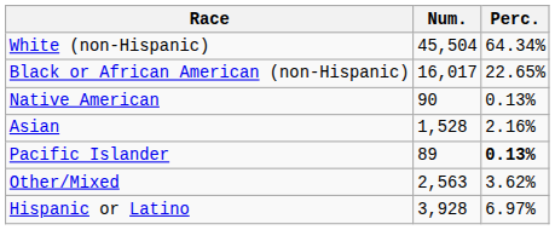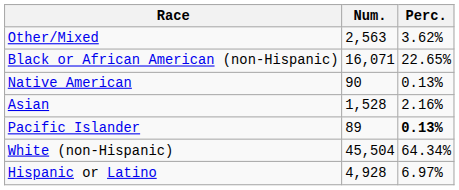 <table class="wikitable">
 <tr>
 <th>Race</th>
 <th>Num.</th>
 <th>Perc.</th>
 </tr>
 <tr>
-<td><a href='#'>White</a> (non-Hispanic)</td>
-<td>45,504</td>
-<td>64.34%</td>
+<td><a href='#'>Other/Mixed</a></td>
+<td>2,563</td>
+<td>3.62%</td>
 </tr>
 <tr>
 <td><a href='#'>Black or African American</a> (non-Hispanic)</td>
-<td>16,017</td>
+<td>16,071</td>
 <td>22.65%</td>
 </tr>
 <tr>
 <td><a href='#'>Native American</a></td>
 <td>90</td>
 <td>0.13%</td>
 </tr>
 <tr>
 <td><a href='#'>Asian</a></td>
 <td>1,528</td>
 <td>2.16%</td>
 </tr>
 <tr>
 <td><a href='#'>Pacific Islander</a></td>
 <td>89</td>
 <td><strong>0.13%</strong></td>
 </tr>
 <tr>
-<td><a href='#'>Other/Mixed</a></td>
-<td>2,563</td>
-<td>3.62%</td>
+<td><a href='#'>White</a> (non-Hispanic)</td>
+<td>45,504</td>
+<td>64.34%</td>
 </tr>
 <tr>
 <td><a href='#'>Hispanic</a> or <a href='#'>Latino</a></td>
-<td>3,928</td>
+<td>4,928</td>
 <td>6.97%</td>
 </tr>
 </table>
